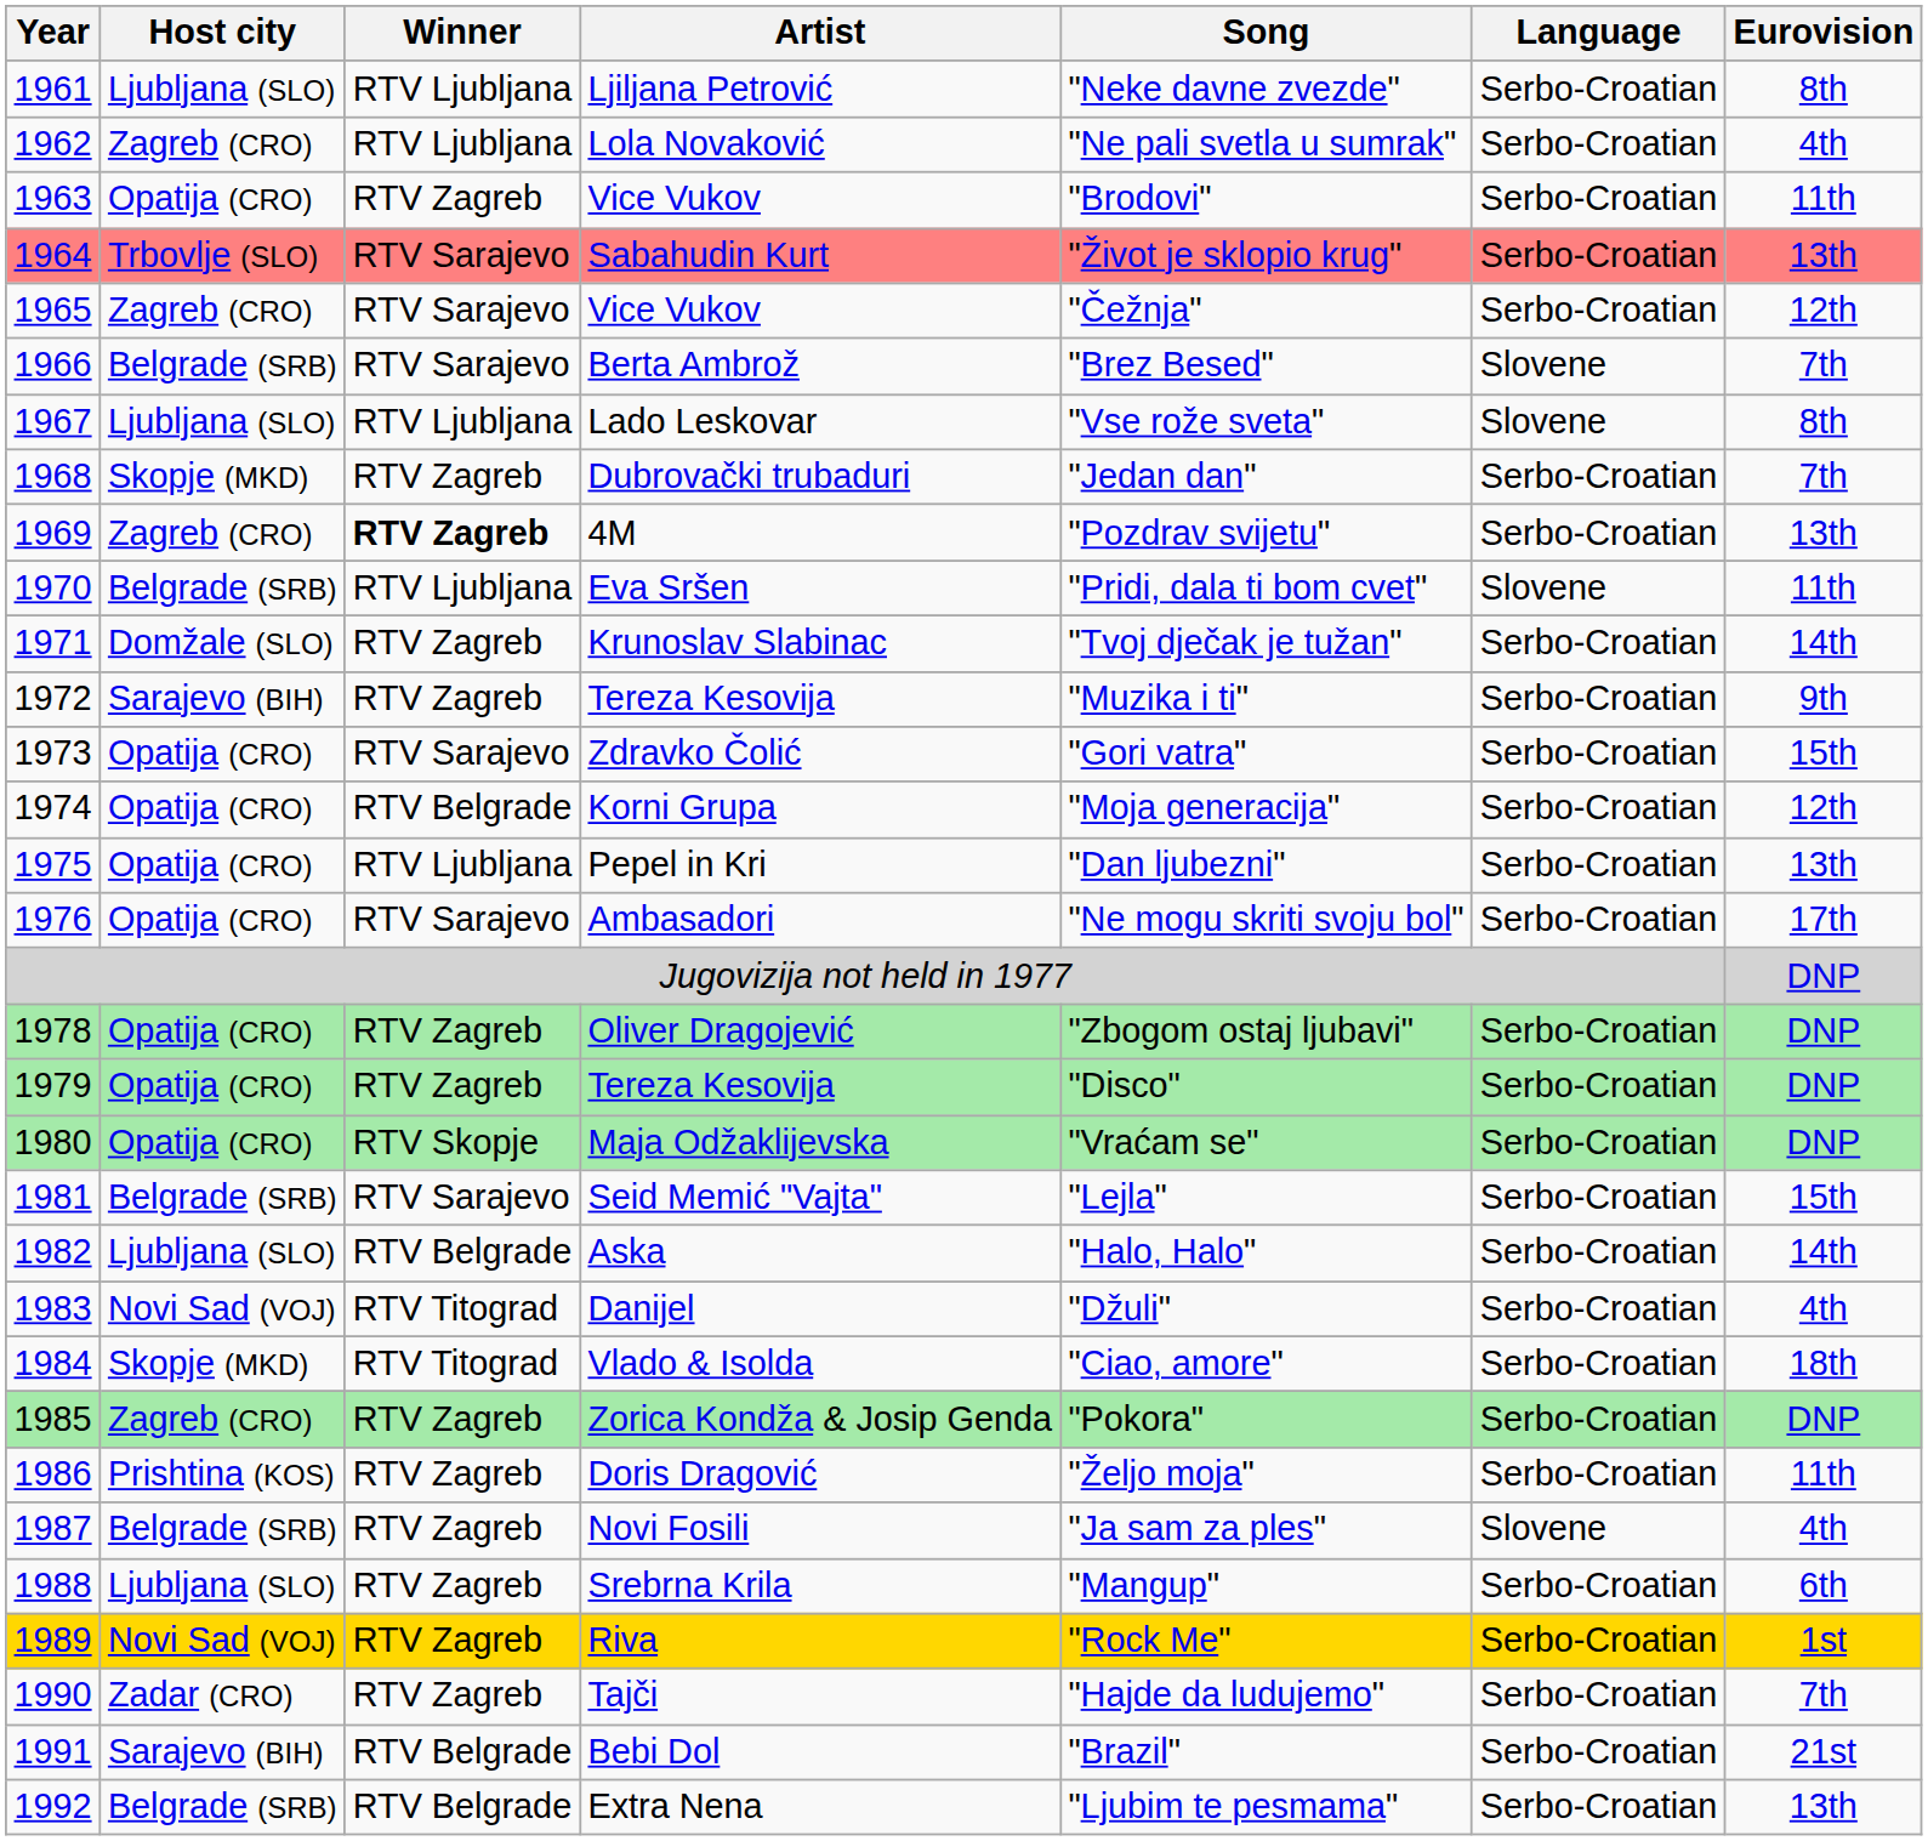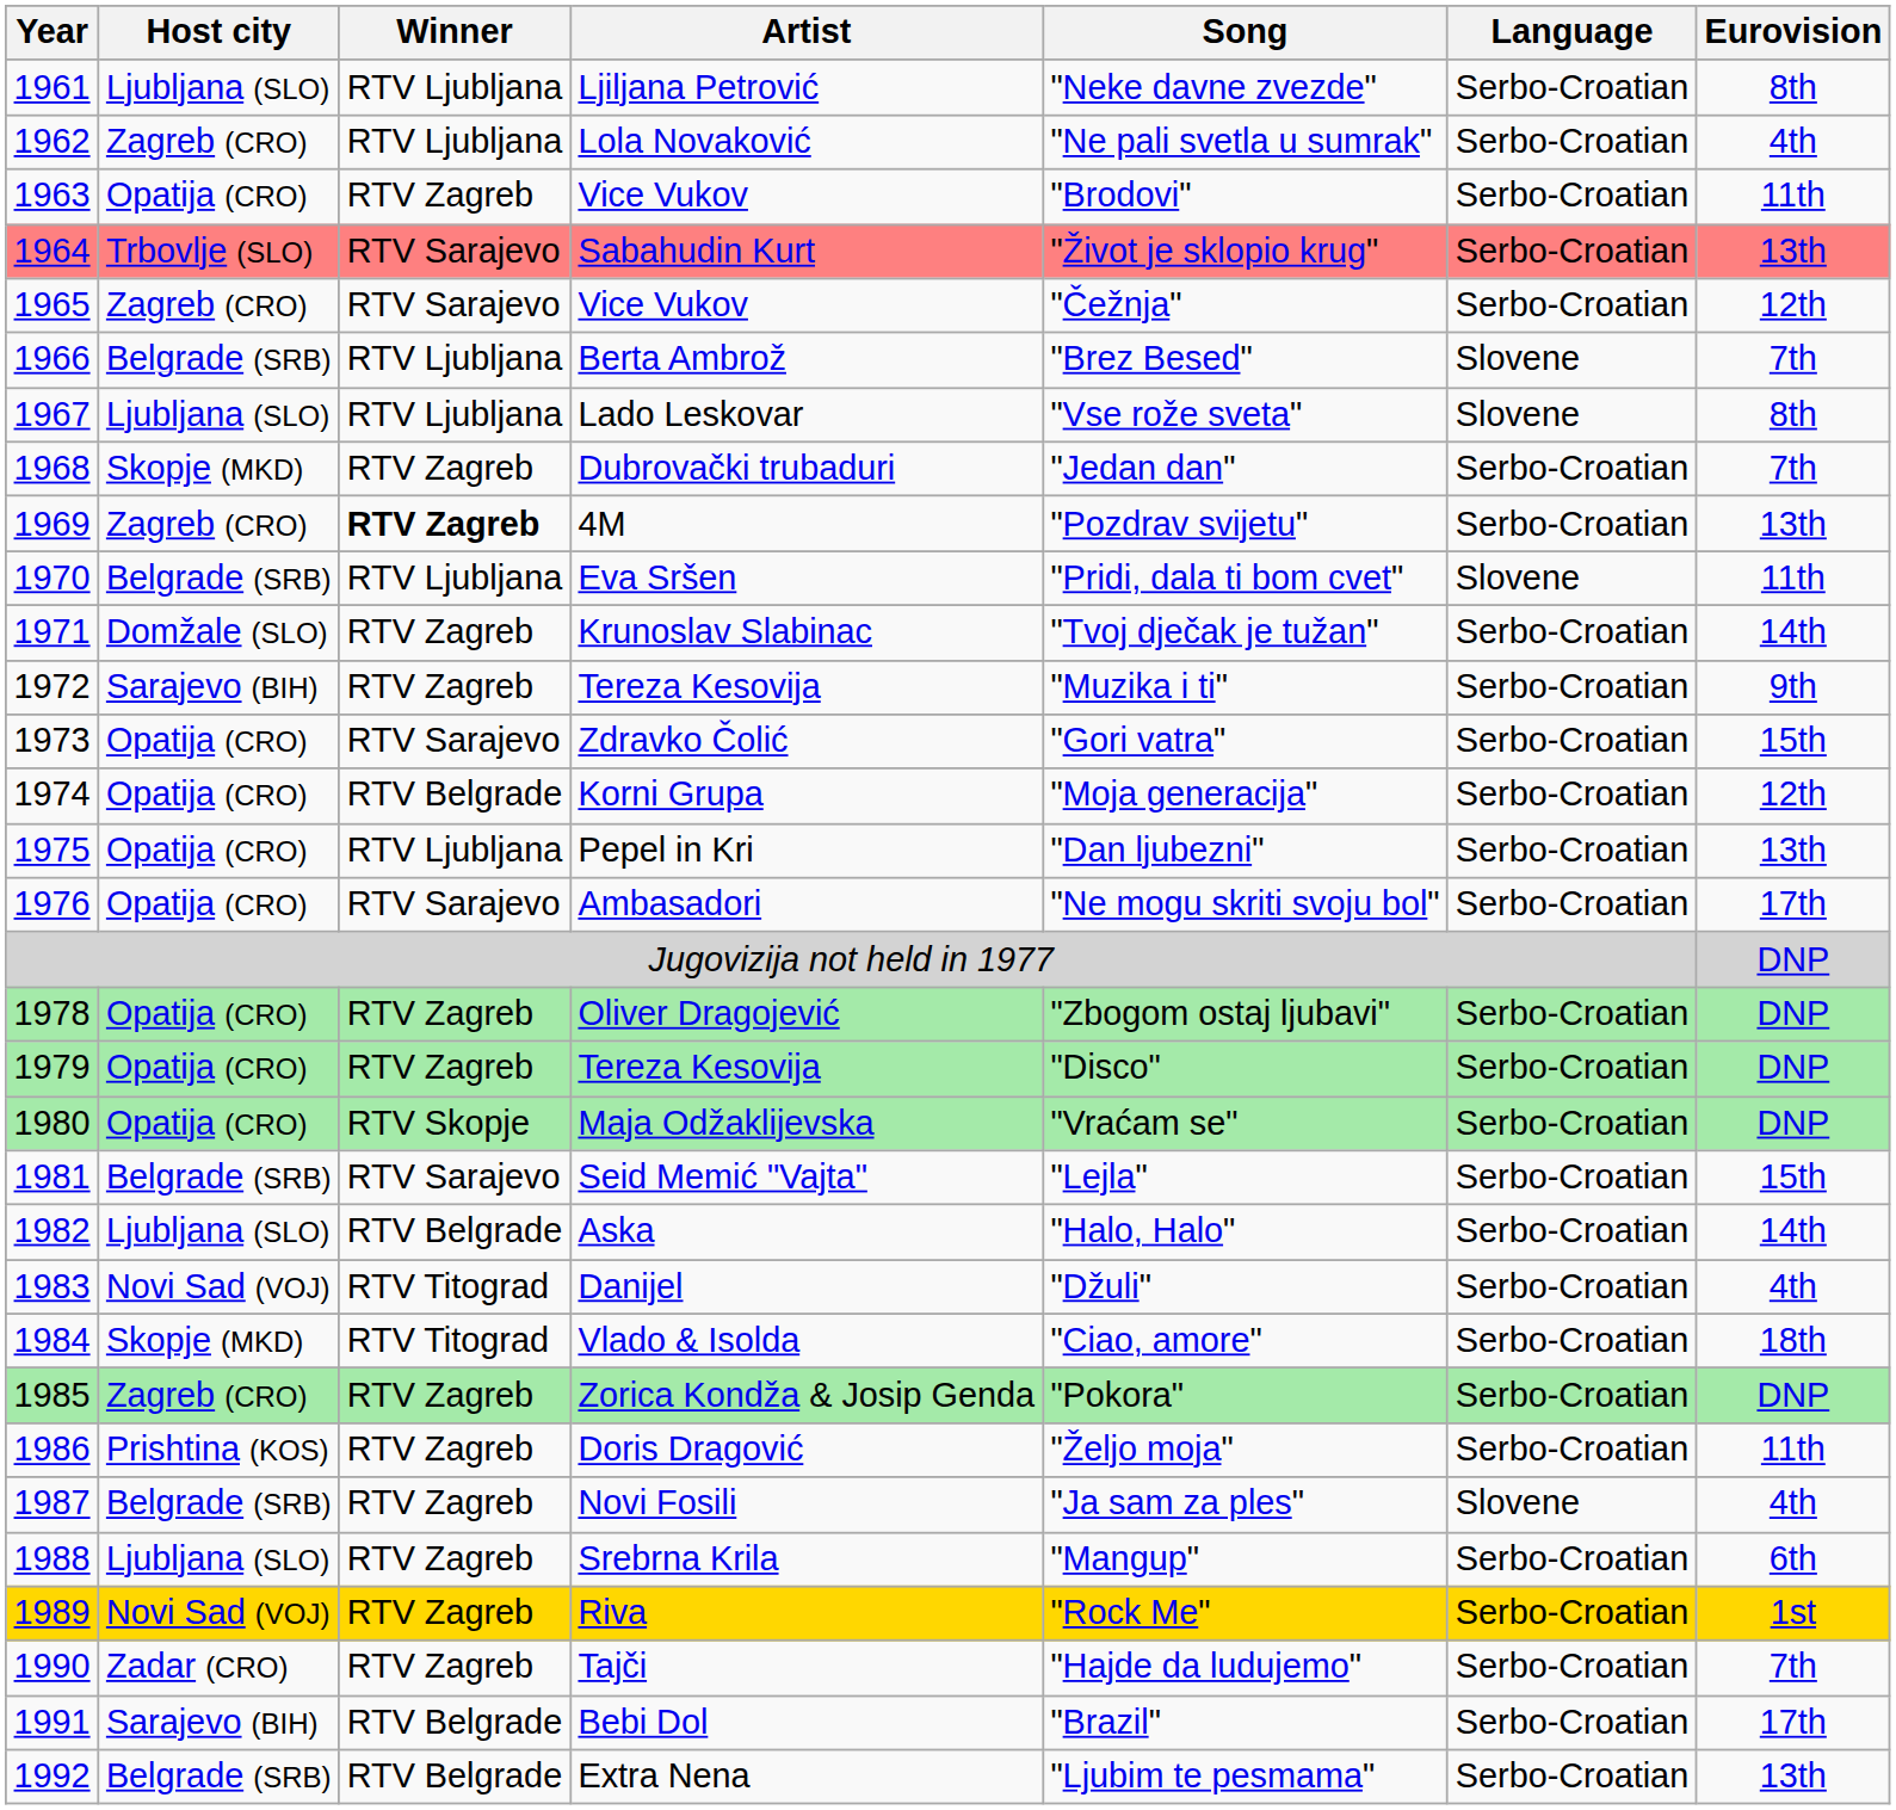 <table class="wikitable sortable">
 <tr>
 <th>Year</th>
 <th>Host city</th>
 <th>Winner</th>
 <th>Artist</th>
 <th>Song</th>
 <th>Language</th>
 <th>Eurovision</th>
 </tr>
 <tr>
 <td><a href='#'>1961</a></td>
 <td> <a href='#'>Ljubljana</a> <small>(SLO)</small></td>
 <td> RTV Ljubljana</td>
 <td><a href='#'>Ljiljana Petrović</a></td>
 <td>"<a href='#'>Neke davne zvezde</a>"</td>
 <td>Serbo-Croatian</td>
 <td align=center><a href='#'>8th</a></td>
 </tr>
 <tr>
 <td><a href='#'>1962</a></td>
 <td> <a href='#'>Zagreb</a> <small>(CRO)</small></td>
 <td> RTV Ljubljana</td>
 <td><a href='#'>Lola Novaković</a></td>
 <td>"<a href='#'>Ne pali svetla u sumrak</a>"</td>
 <td>Serbo-Croatian</td>
 <td align=center><a href='#'>4th</a></td>
 </tr>
 <tr>
 <td><a href='#'>1963</a></td>
 <td> <a href='#'>Opatija</a> <small>(CRO)</small></td>
 <td> RTV Zagreb</td>
 <td><a href='#'>Vice Vukov</a></td>
 <td>"<a href='#'>Brodovi</a>"</td>
 <td>Serbo-Croatian</td>
 <td align=center><a href='#'>11th</a></td>
 </tr>
 <tr>
 <td bgcolor=#FE8080><a href='#'>1964</a></td>
 <td bgcolor=#FE8080> <a href='#'>Trbovlje</a> <small>(SLO)</small></td>
 <td bgcolor=#FE8080> RTV Sarajevo</td>
 <td bgcolor=#FE8080><a href='#'>Sabahudin Kurt</a></td>
 <td bgcolor=#FE8080>"<a href='#'>Život je sklopio krug</a>"</td>
 <td bgcolor=#FE8080>Serbo-Croatian</td>
 <td align=center bgcolor=#FE8080><a href='#'>13th</a></td>
 </tr>
 <tr>
 <td><a href='#'>1965</a></td>
 <td> <a href='#'>Zagreb</a> <small>(CRO)</small></td>
 <td> RTV Sarajevo</td>
 <td><a href='#'>Vice Vukov</a></td>
 <td>"<a href='#'>Čežnja</a>"</td>
 <td>Serbo-Croatian</td>
 <td align=center><a href='#'>12th</a></td>
 </tr>
 <tr>
 <td><a href='#'>1966</a></td>
 <td> <a href='#'>Belgrade</a> <small>(SRB)</small></td>
-<td> RTV Sarajevo</td>
+<td> RTV Ljubljana</td>
 <td><a href='#'>Berta Ambrož</a></td>
 <td>"<a href='#'>Brez Besed</a>"</td>
 <td>Slovene</td>
 <td align=center><a href='#'>7th</a></td>
 </tr>
 <tr>
 <td><a href='#'>1967</a></td>
 <td> <a href='#'>Ljubljana</a> <small>(SLO)</small></td>
 <td> RTV Ljubljana</td>
 <td>Lado Leskovar</td>
 <td>"<a href='#'>Vse rože sveta</a>"</td>
 <td>Slovene</td>
 <td align=center><a href='#'>8th</a></td>
 </tr>
 <tr>
 <td><a href='#'>1968</a></td>
 <td> <a href='#'>Skopje</a> <small>(MKD)</small></td>
 <td> RTV Zagreb</td>
 <td><a href='#'>Dubrovački trubaduri</a></td>
 <td>"<a href='#'>Jedan dan</a>"</td>
 <td>Serbo-Croatian</td>
 <td align=center><a href='#'>7th</a></td>
 </tr>
 <tr>
 <td><a href='#'>1969</a></td>
 <td> <a href='#'>Zagreb</a> <small>(CRO)</small></td>
 <td><strong> RTV Zagreb</strong></td>
 <td>4M</td>
 <td>"<a href='#'>Pozdrav svijetu</a>"</td>
 <td>Serbo-Croatian</td>
 <td align=center><a href='#'>13th</a></td>
 </tr>
 <tr>
 <td><a href='#'>1970</a></td>
 <td> <a href='#'>Belgrade</a> <small>(SRB)</small></td>
 <td> RTV Ljubljana</td>
 <td><a href='#'>Eva Sršen</a></td>
 <td>"<a href='#'>Pridi, dala ti bom cvet</a>"</td>
 <td>Slovene</td>
 <td align=center><a href='#'>11th</a></td>
 </tr>
 <tr>
 <td><a href='#'>1971</a></td>
 <td> <a href='#'>Domžale</a> <small>(SLO)</small></td>
 <td> RTV Zagreb</td>
 <td><a href='#'>Krunoslav Slabinac</a></td>
 <td>"<a href='#'>Tvoj dječak je tužan</a>"</td>
 <td>Serbo-Croatian</td>
 <td align=center><a href='#'>14th</a></td>
 </tr>
 <tr>
 <td>1972</td>
 <td> <a href='#'>Sarajevo</a> <small>(BIH)</small></td>
 <td> RTV Zagreb</td>
 <td><a href='#'>Tereza Kesovija</a></td>
 <td>"<a href='#'>Muzika i ti</a>"</td>
 <td>Serbo-Croatian</td>
 <td align=center><a href='#'>9th</a></td>
 </tr>
 <tr>
 <td>1973</td>
 <td> <a href='#'>Opatija</a> <small>(CRO)</small></td>
 <td> RTV Sarajevo</td>
 <td><a href='#'>Zdravko Čolić</a></td>
 <td>"<a href='#'>Gori vatra</a>"</td>
 <td>Serbo-Croatian</td>
 <td align=center><a href='#'>15th</a></td>
 </tr>
 <tr>
 <td>1974</td>
 <td> <a href='#'>Opatija</a> <small>(CRO)</small></td>
 <td> RTV Belgrade</td>
 <td><a href='#'>Korni Grupa</a></td>
 <td>"<a href='#'>Moja generacija</a>"</td>
 <td>Serbo-Croatian</td>
 <td align=center><a href='#'>12th</a></td>
 </tr>
 <tr>
 <td><a href='#'>1975</a></td>
 <td> <a href='#'>Opatija</a> <small>(CRO)</small></td>
 <td> RTV Ljubljana</td>
 <td>Pepel in Kri</td>
 <td>"<a href='#'>Dan ljubezni</a>"</td>
 <td>Serbo-Croatian</td>
 <td align=center><a href='#'>13th</a></td>
 </tr>
 <tr>
 <td><a href='#'>1976</a></td>
 <td> <a href='#'>Opatija</a> <small>(CRO)</small></td>
 <td> RTV Sarajevo</td>
 <td><a href='#'>Ambasadori</a></td>
 <td>"<a href='#'>Ne mogu skriti svoju bol</a>"</td>
 <td>Serbo-Croatian</td>
 <td align=center><a href='#'>17th</a></td>
 </tr>
 <tr>
 <td colspan=6 align=center bgcolor=lightgrey><em>Jugovizija not held in 1977</em></td>
 <td align=center bgcolor=lightgrey><a href='#'>DNP</a></td>
 </tr>
 <tr>
 <td bgcolor=#A4EAA9>1978</td>
 <td bgcolor=#A4EAA9> <a href='#'>Opatija</a> <small>(CRO)</small></td>
 <td bgcolor=#A4EAA9> RTV Zagreb</td>
 <td bgcolor=#A4EAA9><a href='#'>Oliver Dragojević</a></td>
 <td bgcolor=#A4EAA9>"Zbogom ostaj ljubavi"</td>
 <td bgcolor=#A4EAA9>Serbo-Croatian</td>
 <td align=center bgcolor=#A4EAA9><a href='#'>DNP</a></td>
 </tr>
 <tr>
 <td bgcolor=#A4EAA9>1979</td>
 <td bgcolor=#A4EAA9> <a href='#'>Opatija</a> <small>(CRO)</small></td>
 <td bgcolor=#A4EAA9> RTV Zagreb</td>
 <td bgcolor=#A4EAA9><a href='#'>Tereza Kesovija</a></td>
 <td bgcolor=#A4EAA9>"Disco"</td>
 <td bgcolor=#A4EAA9>Serbo-Croatian</td>
 <td align=center bgcolor=#A4EAA9><a href='#'>DNP</a></td>
 </tr>
 <tr>
 <td bgcolor=#A4EAA9>1980</td>
 <td bgcolor=#A4EAA9> <a href='#'>Opatija</a> <small>(CRO)</small></td>
 <td bgcolor=#A4EAA9> RTV Skopje</td>
 <td bgcolor=#A4EAA9><a href='#'>Maja Odžaklijevska</a></td>
 <td bgcolor=#A4EAA9>"Vraćam se"</td>
 <td bgcolor=#A4EAA9>Serbo-Croatian</td>
 <td align=center bgcolor=#A4EAA9><a href='#'>DNP</a></td>
 </tr>
 <tr>
 <td><a href='#'>1981</a></td>
 <td> <a href='#'>Belgrade</a> <small>(SRB)</small></td>
 <td> RTV Sarajevo</td>
 <td><a href='#'>Seid Memić "Vajta"</a></td>
 <td>"<a href='#'>Lejla</a>"</td>
 <td>Serbo-Croatian</td>
 <td align=center><a href='#'>15th</a></td>
 </tr>
 <tr>
 <td><a href='#'>1982</a></td>
 <td> <a href='#'>Ljubljana</a> <small>(SLO)</small></td>
 <td> RTV Belgrade</td>
 <td><a href='#'>Aska</a></td>
 <td>"<a href='#'>Halo, Halo</a>"</td>
 <td>Serbo-Croatian</td>
 <td align=center><a href='#'>14th</a></td>
 </tr>
 <tr>
 <td><a href='#'>1983</a></td>
 <td> <a href='#'>Novi Sad</a> <small>(VOJ)</small></td>
 <td> RTV Titograd</td>
 <td><a href='#'>Danijel</a></td>
 <td>"<a href='#'>Džuli</a>"</td>
 <td>Serbo-Croatian</td>
 <td align=center><a href='#'>4th</a></td>
 </tr>
 <tr>
 <td><a href='#'>1984</a></td>
 <td> <a href='#'>Skopje</a> <small>(MKD)</small></td>
 <td> RTV Titograd</td>
 <td><a href='#'>Vlado & Isolda</a></td>
 <td>"<a href='#'>Ciao, amore</a>"</td>
 <td>Serbo-Croatian</td>
 <td align=center><a href='#'>18th</a></td>
 </tr>
 <tr>
 <td bgcolor=#A4EAA9>1985</td>
 <td bgcolor=#A4EAA9> <a href='#'>Zagreb</a> <small>(CRO)</small></td>
 <td bgcolor=#A4EAA9> RTV Zagreb</td>
 <td bgcolor=#A4EAA9><a href='#'>Zorica Kondža</a> & Josip Genda</td>
 <td bgcolor=#A4EAA9>"Pokora"</td>
 <td bgcolor=#A4EAA9>Serbo-Croatian</td>
 <td align=center bgcolor=#A4EAA9><a href='#'>DNP</a></td>
 </tr>
 <tr>
 <td><a href='#'>1986</a></td>
 <td> <a href='#'>Prishtina</a> <small>(KOS)</small></td>
 <td> RTV Zagreb</td>
 <td><a href='#'>Doris Dragović</a></td>
 <td>"<a href='#'>Željo moja</a>"</td>
 <td>Serbo-Croatian</td>
 <td align=center><a href='#'>11th</a></td>
 </tr>
 <tr>
 <td><a href='#'>1987</a></td>
 <td> <a href='#'>Belgrade</a> <small>(SRB)</small></td>
 <td> RTV Zagreb</td>
 <td><a href='#'>Novi Fosili</a></td>
 <td>"<a href='#'>Ja sam za ples</a>"</td>
 <td>Slovene</td>
 <td align=center><a href='#'>4th</a></td>
 </tr>
 <tr>
 <td><a href='#'>1988</a></td>
 <td> <a href='#'>Ljubljana</a> <small>(SLO)</small></td>
 <td> RTV Zagreb</td>
 <td><a href='#'>Srebrna Krila</a></td>
 <td>"<a href='#'>Mangup</a>"</td>
 <td>Serbo-Croatian</td>
 <td align=center><a href='#'>6th</a></td>
 </tr>
 <tr>
 <td bgcolor=gold><a href='#'>1989</a></td>
 <td bgcolor=gold> <a href='#'>Novi Sad</a> <small>(VOJ)</small></td>
 <td bgcolor=gold> RTV Zagreb</td>
 <td bgcolor=gold><a href='#'>Riva</a></td>
 <td bgcolor=gold>"<a href='#'>Rock Me</a>"</td>
 <td bgcolor=gold>Serbo-Croatian</td>
 <td align=center bgcolor=gold><a href='#'>1st</a></td>
 </tr>
 <tr>
 <td><a href='#'>1990</a></td>
 <td> <a href='#'>Zadar</a> <small>(CRO)</small></td>
 <td> RTV Zagreb</td>
 <td><a href='#'>Tajči</a></td>
 <td>"<a href='#'>Hajde da ludujemo</a>"</td>
 <td>Serbo-Croatian</td>
 <td align=center><a href='#'>7th</a></td>
 </tr>
 <tr>
 <td><a href='#'>1991</a></td>
 <td> <a href='#'>Sarajevo</a> <small>(BIH)</small></td>
 <td> RTV Belgrade</td>
 <td><a href='#'>Bebi Dol</a></td>
 <td>"<a href='#'>Brazil</a>"</td>
 <td>Serbo-Croatian</td>
-<td align=center><a href='#'>21st</a></td>
+<td align=center><a href='#'>17th</a></td>
 </tr>
 <tr>
 <td><a href='#'>1992</a></td>
 <td> <a href='#'>Belgrade</a> <small>(SRB)</small></td>
 <td> RTV Belgrade</td>
 <td>Extra Nena</td>
 <td>"<a href='#'>Ljubim te pesmama</a>"</td>
 <td>Serbo-Croatian</td>
 <td align=center><a href='#'>13th</a></td>
 </tr>
 </table>
